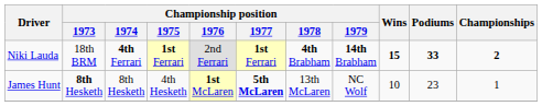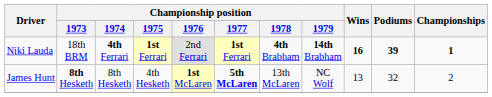 <table class="wikitable" style="text-align:center; font-size:100%">
 <tr>
 <th rowspan=2>Driver</th>
 <th colspan=7>Championship position</th>
 <th rowspan=2>Wins</th>
 <th rowspan=2>Podiums</th>
 <th rowspan=2>Championships</th>
 </tr>
 <tr>
 <th><a href='#'>1973</a></th>
 <th><a href='#'>1974</a></th>
 <th><a href='#'>1975</a></th>
 <th><a href='#'>1976</a></th>
 <th><a href='#'>1977</a></th>
 <th><a href='#'>1978</a></th>
 <th><a href='#'>1979</a></th>
 </tr>
 <tr>
 <td align="left"> <a href='#'>Niki Lauda</a></td>
 <td>18th<br><a href='#'>BRM</a></td>
 <td><strong>4th</strong><br><a href='#'>Ferrari</a></td>
 <td style="background-color:#ffffbf"><strong>1st</strong><br><a href='#'>Ferrari</a></td>
 <td style="background-color:#dfdfdf">2nd<br><a href='#'>Ferrari</a></td>
 <td style="background-color:#ffffbf"><strong>1st</strong><br><a href='#'>Ferrari</a></td>
 <td><strong>4th</strong><br><a href='#'>Brabham</a></td>
 <td><strong>14th</strong><br><a href='#'>Brabham</a></td>
-<td><strong>15</strong></td>
-<td><strong>33</strong></td>
-<td><strong>2</strong></td>
+<td><strong>16</strong></td>
+<td><strong>39</strong></td>
+<td><strong>1</strong></td>
 </tr>
 <tr>
 <td align="left"> <a href='#'>James Hunt</a></td>
 <td><strong>8th</strong><br><a href='#'>Hesketh</a></td>
 <td>8th<br><a href='#'>Hesketh</a></td>
 <td>4th<br><a href='#'>Hesketh</a></td>
 <td style="background-color:#ffffbf"><strong>1st</strong><br><a href='#'>McLaren</a></td>
 <td><strong>5th<br><a href='#'>McLaren</a></strong></td>
 <td>13th<br><a href='#'>McLaren</a></td>
 <td><abbr>NC</abbr><br><a href='#'>Wolf</a></td>
-<td>10</td>
-<td>23</td>
-<td>1</td>
+<td>13</td>
+<td>32</td>
+<td>2</td>
 </tr>
 <tr>
 </tr>
 </table>
